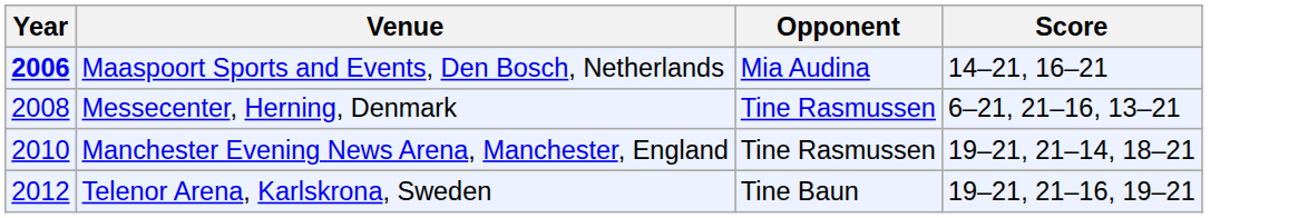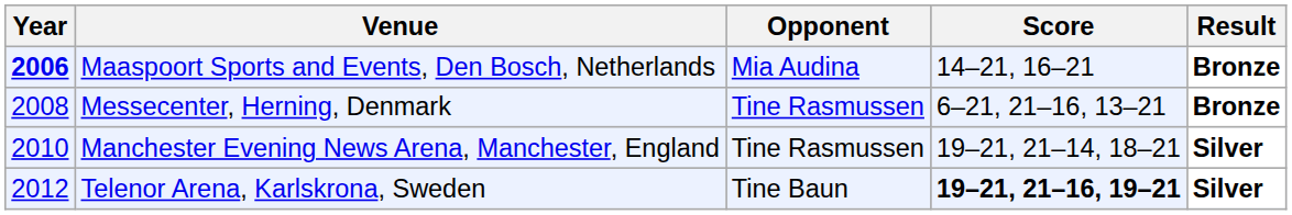 <table class="sortable wikitable" style="font-size: 90%;">
 <tr>
 <th>Year</th>
 <th>Venue</th>
 <th>Opponent</th>
 <th>Score</th>
+<th>Result</th>
 </tr>
 <tr style="background:#ECF2FF">
 <td align="center"><strong><a href='#'>2006</a></strong></td>
 <td align="left"><a href='#'>Maaspoort Sports and Events</a>, <a href='#'>Den Bosch</a>, Netherlands</td>
 <td align="left"> <a href='#'>Mia Audina</a></td>
 <td align="left">14–21, 16–21</td>
+<td style="text-align:left; background:white"> <strong>Bronze</strong></td>
 </tr>
 <tr style="background: #ECF2FF">
 <td align="center"><a href='#'>2008</a></td>
 <td align="left"><a href='#'>Messecenter</a>, <a href='#'>Herning</a>, Denmark</td>
 <td align="left"> <a href='#'>Tine Rasmussen</a></td>
 <td align="left">6–21, 21–16, 13–21</td>
+<td style="text-align:left; background:white"> <strong>Bronze</strong></td>
 </tr>
 <tr style="background: #ECF2FF">
 <td align="center"><a href='#'>2010</a></td>
 <td align="left"><a href='#'>Manchester Evening News Arena</a>, <a href='#'>Manchester</a>, England</td>
 <td align="left"> Tine Rasmussen</td>
 <td align="left">19–21, 21–14, 18–21</td>
+<td style="text-align:left; background:white"> <strong>Silver</strong></td>
 </tr>
 <tr style="background: #ECF2FF">
 <td align="center"><a href='#'>2012</a></td>
 <td align="left"><a href='#'>Telenor Arena</a>, <a href='#'>Karlskrona</a>, Sweden</td>
 <td align="left"> Tine Baun</td>
-<td align="left">19–21, 21–16, 19–21</td>
+<td align="left"><strong>19–21, 21–16, 19–21</strong></td>
+<td style="text-align:left; background:white"> <strong>Silver</strong></td>
 </tr>
 </table>
